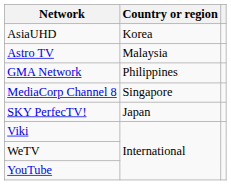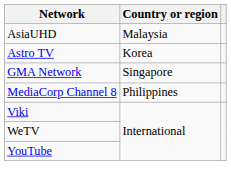 <table class="wikitable">
 <tr>
 <th>Network</th>
 <th>Country or region</th>
 <th></th>
 </tr>
 <tr>
 <td>AsiaUHD</td>
+<td>Malaysia</td>
+<td></td>
+</tr>
+<tr>
+<td><a href='#'>Astro TV</a></td>
 <td>Korea</td>
 <td></td>
 </tr>
 <tr>
-<td><a href='#'>Astro TV</a></td>
-<td>Malaysia</td>
-<td></td>
-</tr>
-<tr>
 <td><a href='#'>GMA Network</a></td>
-<td>Philippines</td>
+<td>Singapore</td>
 <td></td>
 </tr>
 <tr>
 <td><a href='#'>MediaCorp Channel 8</a></td>
-<td>Singapore</td>
-<td></td>
-</tr>
-<tr>
-<td><a href='#'>SKY PerfecTV!</a></td>
-<td>Japan</td>
+<td>Philippines</td>
 <td></td>
 </tr>
 <tr>
 <td><a href='#'>Viki</a></td>
 <td rowspan="3">International</td>
 <td rowspan="3"></td>
 </tr>
 <tr>
 <td>WeTV</td>
 </tr>
 <tr>
 <td><a href='#'>YouTube</a></td>
 </tr>
 </table>
